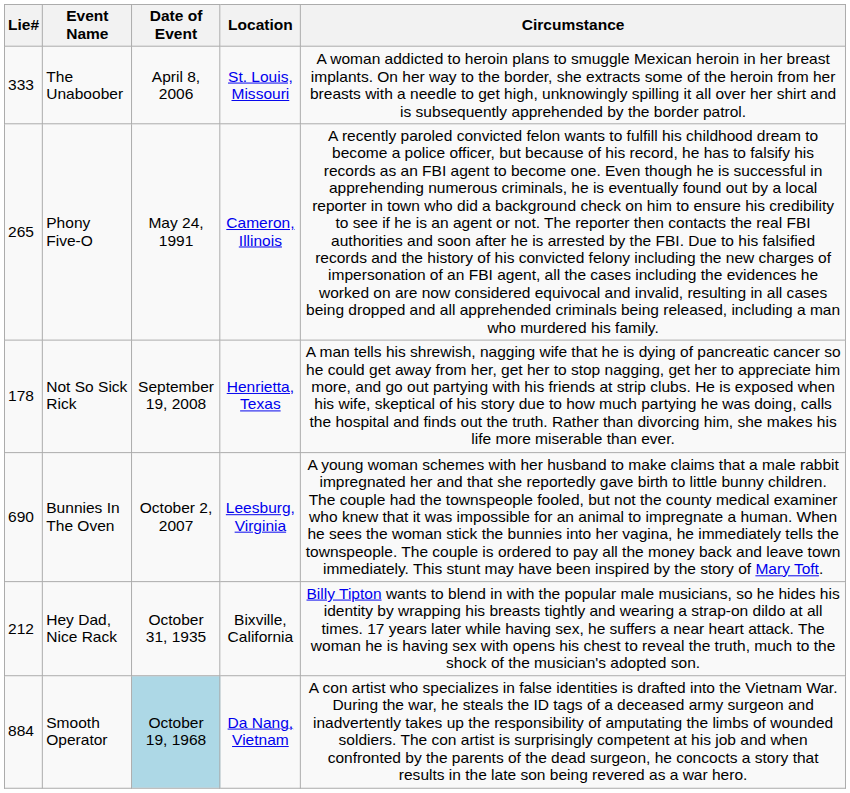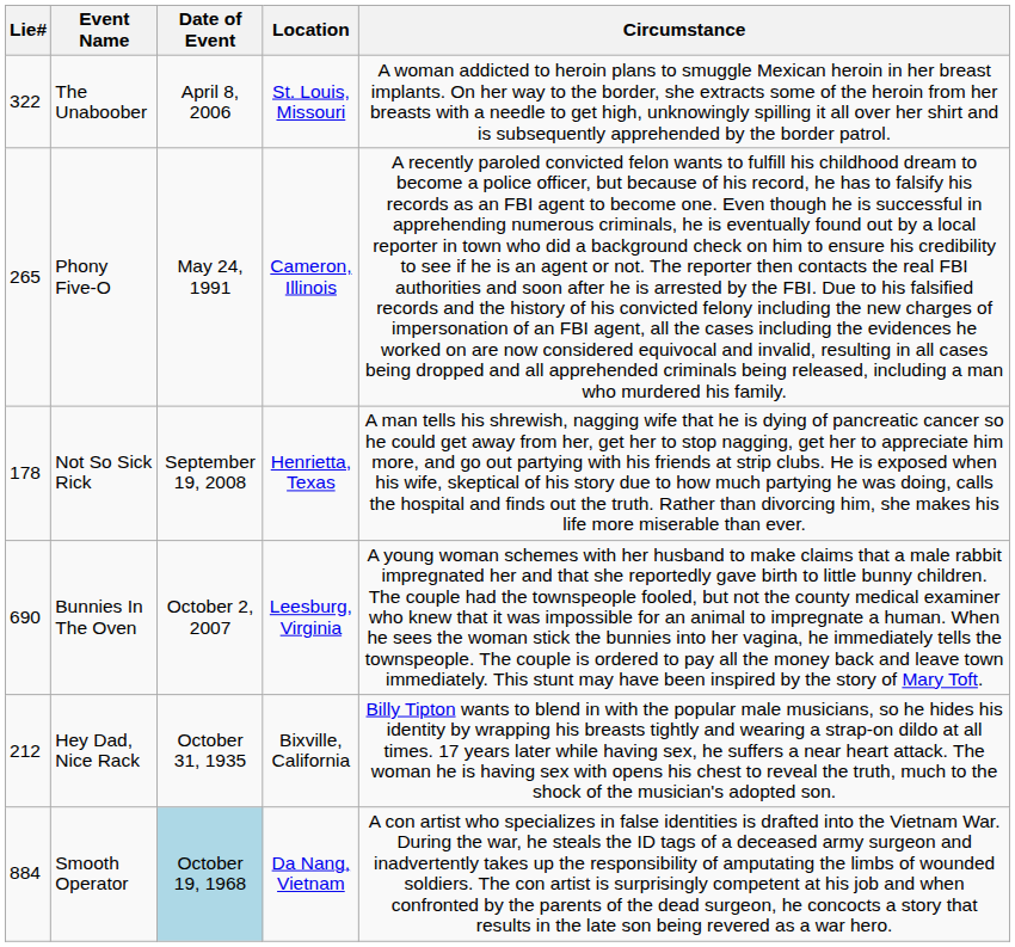 <table class="wikitable">
 <tr>
 <th><strong>Lie#</strong></th>
 <th><strong>Event Name</strong></th>
 <th><strong>Date of Event</strong></th>
 <th><strong>Location</strong></th>
 <th><strong>Circumstance</strong></th>
 </tr>
 <tr>
-<td>333</td>
+<td>322</td>
 <td>The Unaboober</td>
 <td style="text-align:center;">April 8, 2006</td>
 <td style="text-align:center;"><a href='#'>St. Louis, Missouri</a></td>
 <td style="text-align:center;">A woman addicted to heroin plans to smuggle Mexican heroin in her breast implants. On her way to the border, she extracts some of the heroin from her breasts with a needle to get high, unknowingly spilling it all over her shirt and is subsequently apprehended by the border patrol.</td>
 </tr>
 <tr>
 <td>265</td>
 <td>Phony Five-O</td>
 <td style="text-align:center;">May 24, 1991</td>
 <td style="text-align:center;"><a href='#'>Cameron, Illinois</a></td>
 <td style="text-align:center;">A recently paroled convicted felon wants to fulfill his childhood dream to become a police officer, but because of his record, he has to falsify his records as an FBI agent to become one. Even though he is successful in apprehending numerous criminals, he is eventually found out by a local reporter in town who did a background check on him to ensure his credibility to see if he is an agent or not. The reporter then contacts the real FBI authorities and soon after he is arrested by the FBI. Due to his falsified records and the history of his convicted felony including the new charges of impersonation of an FBI agent, all the cases including the evidences he worked on are now considered equivocal and invalid, resulting in all cases being dropped and all apprehended criminals being released, including a man who murdered his family.</td>
 </tr>
 <tr>
 <td>178</td>
 <td>Not So Sick Rick</td>
 <td style="text-align:center;">September 19, 2008</td>
 <td style="text-align:center;"><a href='#'>Henrietta, Texas</a></td>
 <td style="text-align:center;">A man tells his shrewish, nagging wife that he is dying of pancreatic cancer so he could get away from her, get her to stop nagging, get her to appreciate him more, and go out partying with his friends at strip clubs. He is exposed when his wife, skeptical of his story due to how much partying he was doing, calls the hospital and finds out the truth. Rather than divorcing him, she makes his life more miserable than ever.</td>
 </tr>
 <tr>
 <td>690</td>
 <td>Bunnies In The Oven</td>
 <td style="text-align:center;">October 2, 2007</td>
 <td style="text-align:center;"><a href='#'>Leesburg, Virginia</a></td>
 <td style="text-align:center;">A young woman schemes with her husband to make claims that a male rabbit impregnated her and that she reportedly gave birth to little bunny children. The couple had the townspeople fooled, but not the county medical examiner who knew that it was impossible for an animal to impregnate a human. When he sees the woman stick the bunnies into her vagina, he immediately tells the townspeople. The couple is ordered to pay all the money back and leave town immediately. This stunt may have been inspired by the story of <a href='#'>Mary Toft</a>.</td>
 </tr>
 <tr>
 <td>212</td>
 <td>Hey Dad, Nice Rack</td>
 <td style="text-align:center;">October 31, 1935</td>
 <td style="text-align:center;">Bixville, California</td>
 <td style="text-align:center;"><a href='#'>Billy Tipton</a> wants to blend in with the popular male musicians, so he hides his identity by wrapping his breasts tightly and wearing a strap-on dildo at all times. 17 years later while having sex, he suffers a near heart attack. The woman he is having sex with opens his chest to reveal the truth, much to the shock of the musician's adopted son.</td>
 </tr>
 <tr>
 <td>884</td>
 <td>Smooth Operator</td>
 <td style="background: lightblue; text-align:center;">October 19, 1968</td>
 <td style="text-align:center;"><a href='#'>Da Nang, Vietnam</a></td>
 <td style="text-align:center;">A con artist who specializes in false identities is drafted into the Vietnam War. During the war, he steals the ID tags of a deceased army surgeon and inadvertently takes up the responsibility of amputating the limbs of wounded soldiers. The con artist is surprisingly competent at his job and when confronted by the parents of the dead surgeon, he concocts a story that results in the late son being revered as a war hero.</td>
 </tr>
 </table>
